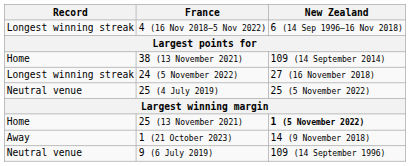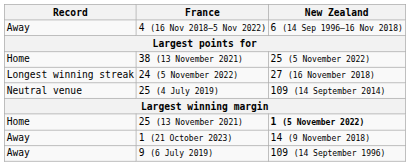 <table class="wikitable">
 <tr>
 <th>Record</th>
 <th>France</th>
 <th>New Zealand</th>
 </tr>
 <tr>
-<td>Longest winning streak</td>
+<td>Away</td>
 <td>4 <small>(16 Nov 2018–5 Nov 2022)</small></td>
 <td>6 <small>(14 Sep 1996–16 Nov 2018)</small></td>
 </tr>
 <tr>
 <th colspan=3 align=center>Largest points for</th>
 </tr>
 <tr>
 <td>Home</td>
 <td>38 <small>(13 November 2021)</small></td>
-<td>109 <small>(14 September 2014)</small></td>
+<td>25 <small>(5 November 2022)</small></td>
 </tr>
 <tr>
 <td>Longest winning streak</td>
 <td>24 <small>(5 November 2022)</small></td>
 <td>27 <small>(16 November 2018)</small></td>
 </tr>
 <tr>
 <td>Neutral venue</td>
 <td>25 <small>(4 July 2019)</small></td>
-<td>25 <small>(5 November 2022)</small></td>
+<td>109 <small>(14 September 2014)</small></td>
 </tr>
 <tr>
 <th colspan=3 align=center>Largest winning margin</th>
 </tr>
 <tr>
 <td>Home</td>
 <td>25 <small>(13 November 2021)</small></td>
 <td><strong>1 <small>(5 November 2022)</small></strong></td>
 </tr>
 <tr>
 <td>Away</td>
 <td>1 <small> (21 October 2023)</small></td>
 <td>14 <small>(9 November 2018)</small></td>
 </tr>
 <tr>
-<td>Neutral venue</td>
+<td>Away</td>
 <td>9 <small>(6 July 2019)</small></td>
 <td>109 <small>(14 September 1996)</small></td>
 </tr>
 </table>
